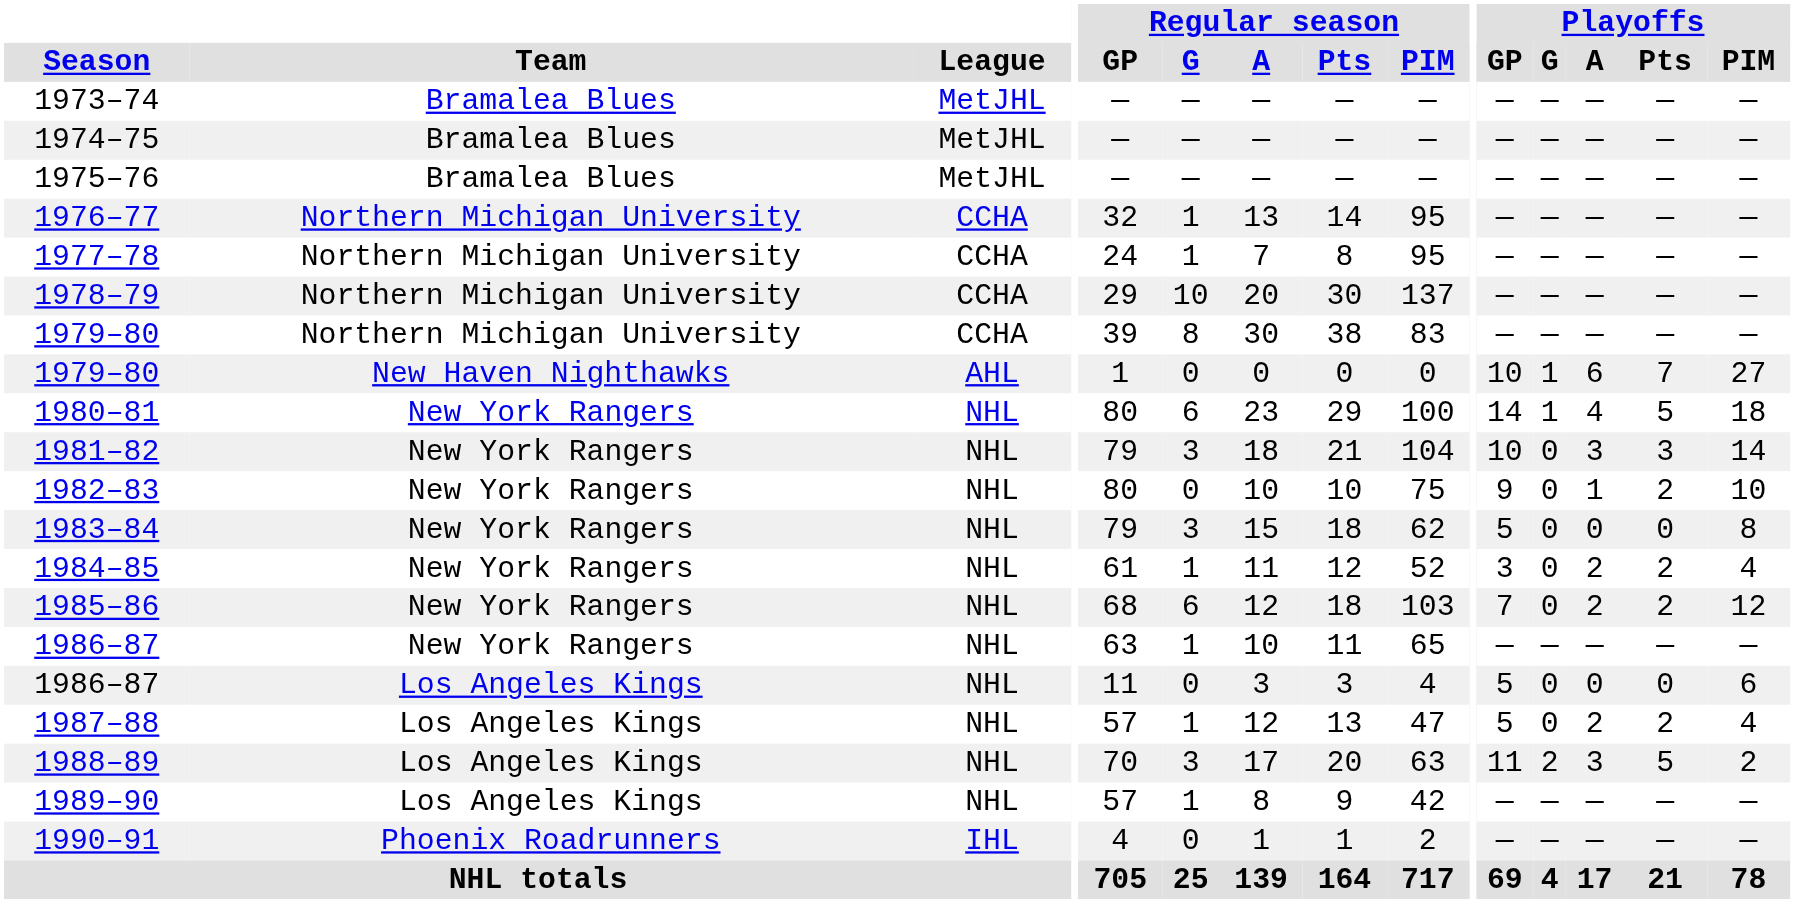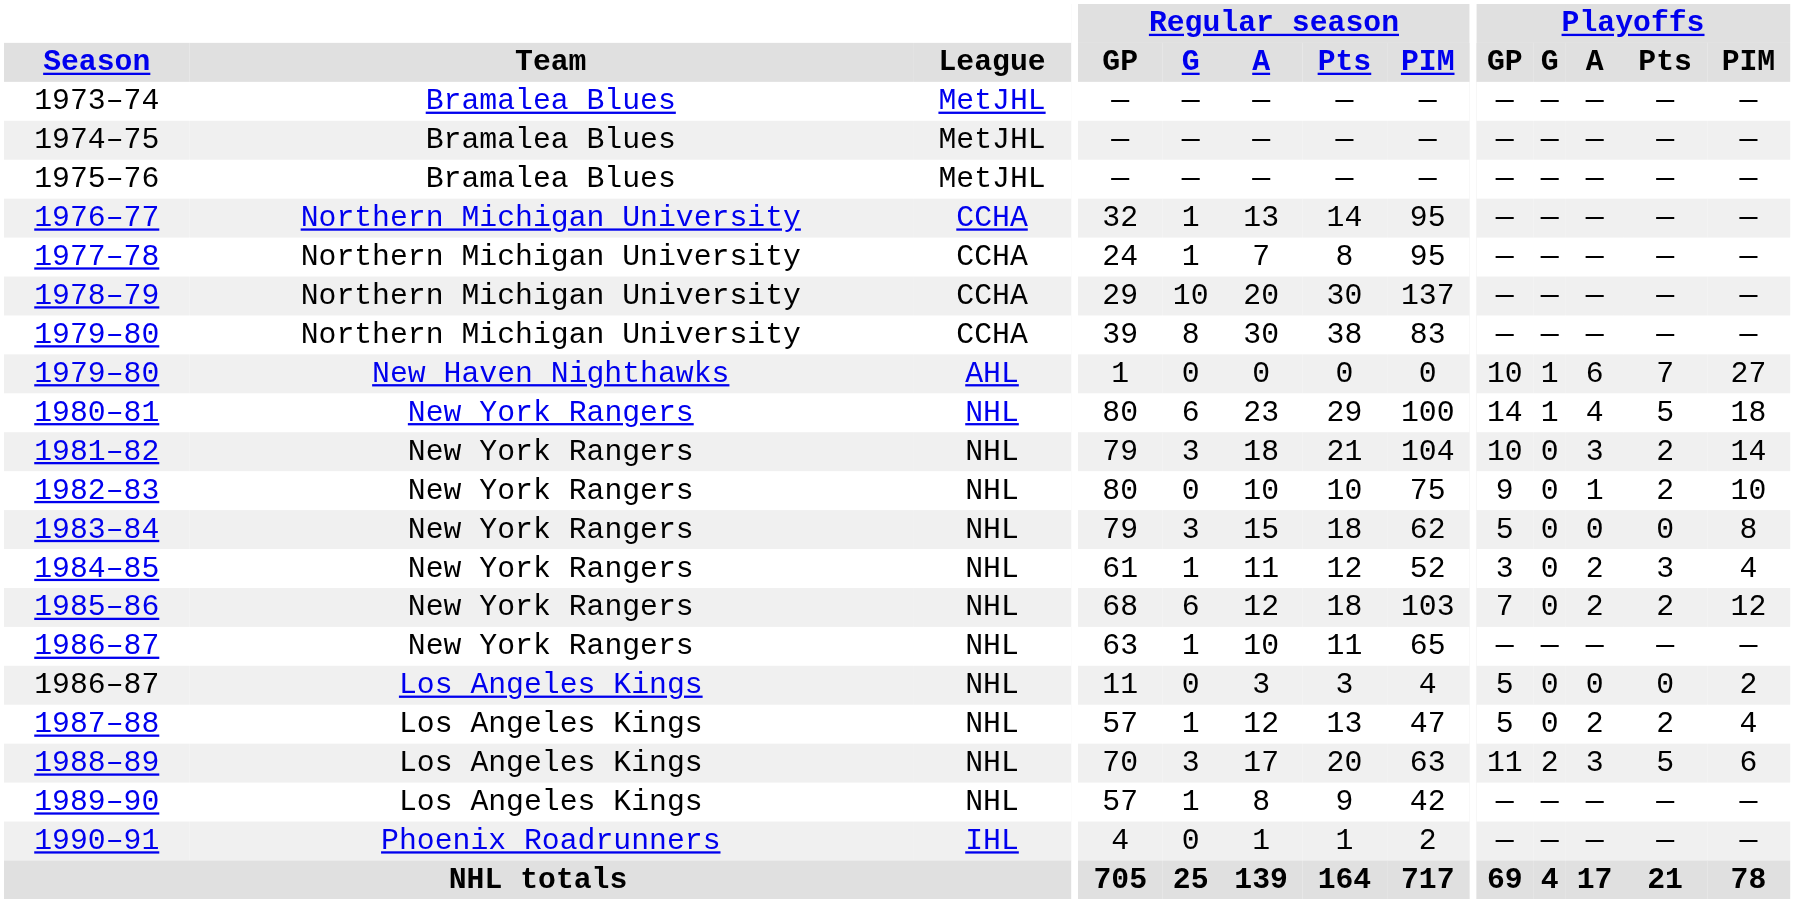 <table border="0" cellpadding="1" cellspacing="0" style="text-align:center; width:60em">
 <tr bgcolor="#e0e0e0">
 <th colspan="3" bgcolor="#ffffff"></th>
 <th rowspan="100" bgcolor="#ffffff"></th>
 <th colspan="5"><a href='#'>Regular season</a></th>
 <th rowspan="100" bgcolor="#ffffff"></th>
 <th colspan="5"><a href='#'>Playoffs</a></th>
 </tr>
 <tr bgcolor="#e0e0e0">
 <th><a href='#'>Season</a></th>
 <th>Team</th>
 <th>League</th>
 <th>GP</th>
 <th><a href='#'>G</a></th>
 <th><a href='#'>A</a></th>
 <th><a href='#'>Pts</a></th>
 <th><a href='#'>PIM</a></th>
 <th>GP</th>
 <th>G</th>
 <th>A</th>
 <th>Pts</th>
 <th>PIM</th>
 </tr>
 <tr>
 <td>1973–74</td>
 <td><a href='#'>Bramalea Blues</a></td>
 <td><a href='#'>MetJHL</a></td>
 <td>—</td>
 <td>—</td>
 <td>—</td>
 <td>—</td>
 <td>—</td>
 <td>—</td>
 <td>—</td>
 <td>—</td>
 <td>—</td>
 <td>—</td>
 </tr>
 <tr bgcolor="#f0f0f0">
 <td>1974–75</td>
 <td>Bramalea Blues</td>
 <td>MetJHL</td>
 <td>—</td>
 <td>—</td>
 <td>—</td>
 <td>—</td>
 <td>—</td>
 <td>—</td>
 <td>—</td>
 <td>—</td>
 <td>—</td>
 <td>—</td>
 </tr>
 <tr>
 <td>1975–76</td>
 <td>Bramalea Blues</td>
 <td>MetJHL</td>
 <td>—</td>
 <td>—</td>
 <td>—</td>
 <td>—</td>
 <td>—</td>
 <td>—</td>
 <td>—</td>
 <td>—</td>
 <td>—</td>
 <td>—</td>
 </tr>
 <tr bgcolor="#f0f0f0">
 <td><a href='#'>1976–77</a></td>
 <td><a href='#'>Northern Michigan University</a></td>
 <td><a href='#'>CCHA</a></td>
 <td>32</td>
 <td>1</td>
 <td>13</td>
 <td>14</td>
 <td>95</td>
 <td>—</td>
 <td>—</td>
 <td>—</td>
 <td>—</td>
 <td>—</td>
 </tr>
 <tr>
 <td><a href='#'>1977–78</a></td>
 <td>Northern Michigan University</td>
 <td>CCHA</td>
 <td>24</td>
 <td>1</td>
 <td>7</td>
 <td>8</td>
 <td>95</td>
 <td>—</td>
 <td>—</td>
 <td>—</td>
 <td>—</td>
 <td>—</td>
 </tr>
 <tr bgcolor="#f0f0f0">
 <td><a href='#'>1978–79</a></td>
 <td>Northern Michigan University</td>
 <td>CCHA</td>
 <td>29</td>
 <td>10</td>
 <td>20</td>
 <td>30</td>
 <td>137</td>
 <td>—</td>
 <td>—</td>
 <td>—</td>
 <td>—</td>
 <td>—</td>
 </tr>
 <tr>
 <td><a href='#'>1979–80</a></td>
 <td>Northern Michigan University</td>
 <td>CCHA</td>
 <td>39</td>
 <td>8</td>
 <td>30</td>
 <td>38</td>
 <td>83</td>
 <td>—</td>
 <td>—</td>
 <td>—</td>
 <td>—</td>
 <td>—</td>
 </tr>
 <tr bgcolor="#f0f0f0">
 <td><a href='#'>1979–80</a></td>
 <td><a href='#'>New Haven Nighthawks</a></td>
 <td><a href='#'>AHL</a></td>
 <td>1</td>
 <td>0</td>
 <td>0</td>
 <td>0</td>
 <td>0</td>
 <td>10</td>
 <td>1</td>
 <td>6</td>
 <td>7</td>
 <td>27</td>
 </tr>
 <tr>
 <td><a href='#'>1980–81</a></td>
 <td><a href='#'>New York Rangers</a></td>
 <td><a href='#'>NHL</a></td>
 <td>80</td>
 <td>6</td>
 <td>23</td>
 <td>29</td>
 <td>100</td>
 <td>14</td>
 <td>1</td>
 <td>4</td>
 <td>5</td>
 <td>18</td>
 </tr>
 <tr bgcolor="#f0f0f0">
 <td><a href='#'>1981–82</a></td>
 <td>New York Rangers</td>
 <td>NHL</td>
 <td>79</td>
 <td>3</td>
 <td>18</td>
 <td>21</td>
 <td>104</td>
 <td>10</td>
 <td>0</td>
 <td>3</td>
-<td>3</td>
+<td>2</td>
 <td>14</td>
 </tr>
 <tr>
 <td><a href='#'>1982–83</a></td>
 <td>New York Rangers</td>
 <td>NHL</td>
 <td>80</td>
 <td>0</td>
 <td>10</td>
 <td>10</td>
 <td>75</td>
 <td>9</td>
 <td>0</td>
 <td>1</td>
 <td>2</td>
 <td>10</td>
 </tr>
 <tr bgcolor="#f0f0f0">
 <td><a href='#'>1983–84</a></td>
 <td>New York Rangers</td>
 <td>NHL</td>
 <td>79</td>
 <td>3</td>
 <td>15</td>
 <td>18</td>
 <td>62</td>
 <td>5</td>
 <td>0</td>
 <td>0</td>
 <td>0</td>
 <td>8</td>
 </tr>
 <tr>
 <td><a href='#'>1984–85</a></td>
 <td>New York Rangers</td>
 <td>NHL</td>
 <td>61</td>
 <td>1</td>
 <td>11</td>
 <td>12</td>
 <td>52</td>
 <td>3</td>
 <td>0</td>
 <td>2</td>
-<td>2</td>
+<td>3</td>
 <td>4</td>
 </tr>
 <tr bgcolor="#f0f0f0">
 <td><a href='#'>1985–86</a></td>
 <td>New York Rangers</td>
 <td>NHL</td>
 <td>68</td>
 <td>6</td>
 <td>12</td>
 <td>18</td>
 <td>103</td>
 <td>7</td>
 <td>0</td>
 <td>2</td>
 <td>2</td>
 <td>12</td>
 </tr>
 <tr>
 <td><a href='#'>1986–87</a></td>
 <td>New York Rangers</td>
 <td>NHL</td>
 <td>63</td>
 <td>1</td>
 <td>10</td>
 <td>11</td>
 <td>65</td>
 <td>—</td>
 <td>—</td>
 <td>—</td>
 <td>—</td>
 <td>—</td>
 </tr>
 <tr bgcolor="#f0f0f0">
 <td>1986–87</td>
 <td><a href='#'>Los Angeles Kings</a></td>
 <td>NHL</td>
 <td>11</td>
 <td>0</td>
 <td>3</td>
 <td>3</td>
 <td>4</td>
 <td>5</td>
 <td>0</td>
 <td>0</td>
 <td>0</td>
-<td>6</td>
+<td>2</td>
 </tr>
 <tr>
 <td><a href='#'>1987–88</a></td>
 <td>Los Angeles Kings</td>
 <td>NHL</td>
 <td>57</td>
 <td>1</td>
 <td>12</td>
 <td>13</td>
 <td>47</td>
 <td>5</td>
 <td>0</td>
 <td>2</td>
 <td>2</td>
 <td>4</td>
 </tr>
 <tr bgcolor="#f0f0f0">
 <td><a href='#'>1988–89</a></td>
 <td>Los Angeles Kings</td>
 <td>NHL</td>
 <td>70</td>
 <td>3</td>
 <td>17</td>
 <td>20</td>
 <td>63</td>
 <td>11</td>
 <td>2</td>
 <td>3</td>
 <td>5</td>
-<td>2</td>
+<td>6</td>
 </tr>
 <tr>
 <td><a href='#'>1989–90</a></td>
 <td>Los Angeles Kings</td>
 <td>NHL</td>
 <td>57</td>
 <td>1</td>
 <td>8</td>
 <td>9</td>
 <td>42</td>
 <td>—</td>
 <td>—</td>
 <td>—</td>
 <td>—</td>
 <td>—</td>
 </tr>
 <tr bgcolor="#f0f0f0">
 <td><a href='#'>1990–91</a></td>
 <td><a href='#'>Phoenix Roadrunners</a></td>
 <td><a href='#'>IHL</a></td>
 <td>4</td>
 <td>0</td>
 <td>1</td>
 <td>1</td>
 <td>2</td>
 <td>—</td>
 <td>—</td>
 <td>—</td>
 <td>—</td>
 <td>—</td>
 </tr>
 <tr bgcolor="#e0e0e0">
 <th colspan="3">NHL totals</th>
 <th>705</th>
 <th>25</th>
 <th>139</th>
 <th>164</th>
 <th>717</th>
 <th>69</th>
 <th>4</th>
 <th>17</th>
 <th>21</th>
 <th>78</th>
 </tr>
 </table>
